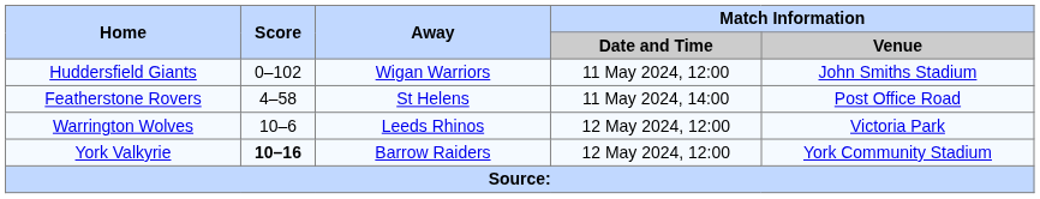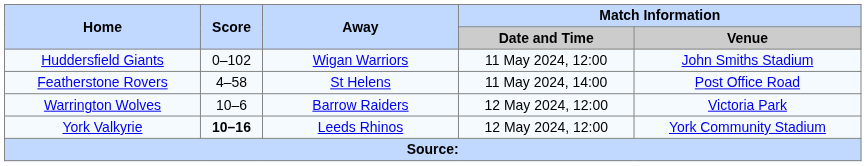 <table border=1 style="border-collapse:collapse; font-size:90%; text-align:center;" cellpadding=3 cellspacing=0 width=100%>
 <tr bgcolor=#C1D8FF>
 <th scope="col" rowspan=2 width=19%>Home</th>
 <th scope="col" rowspan=2 width=6%>Score</th>
 <th scope="col" rowspan=2 width=19%>Away</th>
 <th colspan=6>Match Information</th>
 </tr>
 <tr bgcolor=#CCCCCC>
 <th scope="col" width=17%>Date and Time</th>
 <th scope="col" width=22%>Venue</th>
 </tr>
 <tr bgcolor=#F5FAFF>
 <td> <a href='#'>Huddersfield Giants</a></td>
 <td>0–102</td>
 <td> <a href='#'>Wigan Warriors</a></td>
 <td>11 May 2024, 12:00</td>
 <td><a href='#'>John Smiths Stadium</a></td>
 </tr>
 <tr bgcolor=#F5FAFF>
 <td> <a href='#'>Featherstone Rovers</a></td>
 <td>4–58</td>
 <td> <a href='#'>St Helens</a></td>
 <td>11 May 2024, 14:00</td>
 <td><a href='#'>Post Office Road</a></td>
 </tr>
 <tr bgcolor=#F5FAFF>
 <td> <a href='#'>Warrington Wolves</a></td>
 <td>10–6</td>
-<td> <a href='#'>Leeds Rhinos</a></td>
+<td> <a href='#'>Barrow Raiders</a></td>
 <td>12 May 2024, 12:00</td>
 <td><a href='#'>Victoria Park</a></td>
 </tr>
 <tr bgcolor=#F5FAFF>
 <td> <a href='#'>York Valkyrie</a></td>
 <td><strong>10–16</strong></td>
-<td> <a href='#'>Barrow Raiders</a></td>
+<td> <a href='#'>Leeds Rhinos</a></td>
 <td>12 May 2024, 12:00</td>
 <td><a href='#'>York Community Stadium</a></td>
 </tr>
 <tr style="background:#c1d8ff;">
 <th colspan=7>Source:</th>
 </tr>
 </table>
